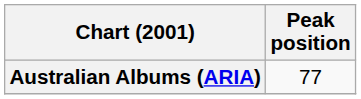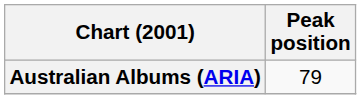 <table class="wikitable sortable plainrowheaders" style="text-align:center">
 <tr>
 <th scope="col">Chart (2001)</th>
 <th scope="col">Peak<br>position</th>
 </tr>
 <tr>
 <th scope="row">Australian Albums (<a href='#'>ARIA</a>)</th>
-<td>77</td>
+<td>79</td>
 </tr>
 <tr>
 </tr>
 <tr>
 </tr>
 <tr>
 </tr>
 <tr>
 </tr>
 <tr>
 </tr>
 <tr>
 </tr>
 </table>
